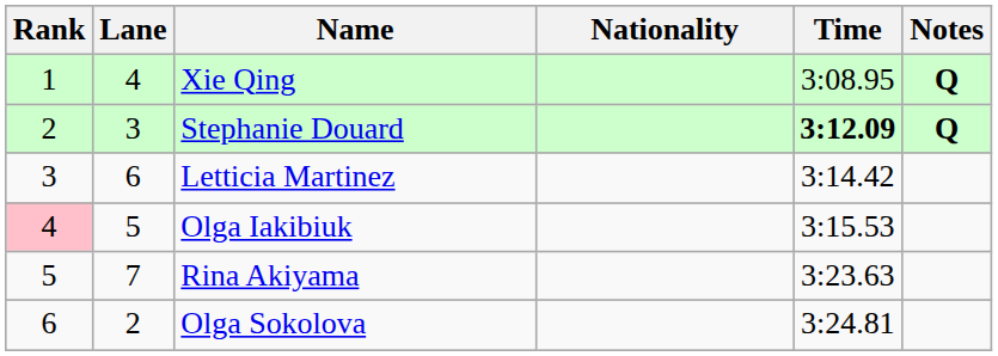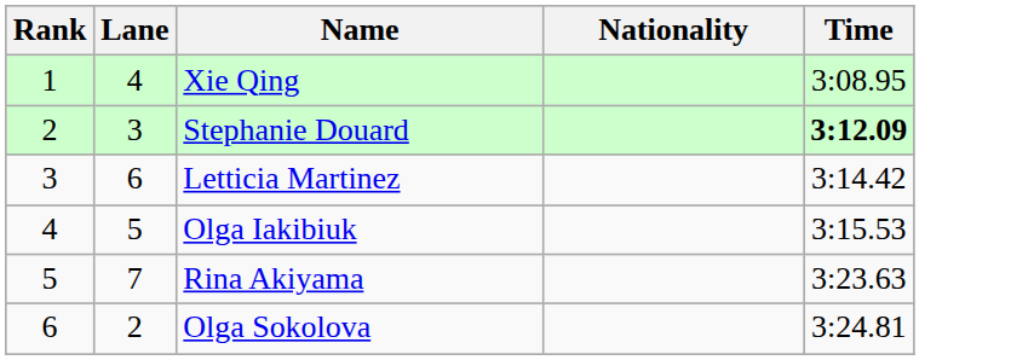 <table class="wikitable sortable" style="text-align:center">
 <tr>
 <th>Rank</th>
 <th>Lane</th>
 <th style="width:180px">Name</th>
 <th style="width:125px">Nationality</th>
 <th>Time</th>
-<th>Notes</th>
 </tr>
 <tr style="background:#cfc;">
 <td>1</td>
 <td>4</td>
 <td style="text-align:left;"><a href='#'>Xie Qing</a></td>
 <td style="text-align:left;"></td>
 <td>3:08.95</td>
-<td><strong>Q</strong></td>
 </tr>
 <tr style="background:#cfc;">
 <td>2</td>
 <td>3</td>
 <td style="text-align:left;"><a href='#'>Stephanie Douard</a></td>
 <td style="text-align:left;"></td>
 <td><strong>3:12.09</strong></td>
-<td><strong>Q</strong></td>
 </tr>
 <tr>
 <td>3</td>
 <td>6</td>
 <td style="text-align:left;"><a href='#'>Letticia Martinez</a></td>
 <td style="text-align:left;"></td>
 <td>3:14.42</td>
-<td></td>
 </tr>
 <tr>
-<td style="background: pink;">4</td>
+<td>4</td>
 <td>5</td>
 <td style="text-align:left;"><a href='#'>Olga Iakibiuk</a></td>
 <td style="text-align:left;"></td>
 <td>3:15.53</td>
-<td></td>
 </tr>
 <tr>
 <td>5</td>
 <td>7</td>
 <td style="text-align:left;"><a href='#'>Rina Akiyama</a></td>
 <td style="text-align:left;"></td>
 <td>3:23.63</td>
-<td></td>
 </tr>
 <tr>
 <td>6</td>
 <td>2</td>
 <td style="text-align:left;"><a href='#'>Olga Sokolova</a></td>
 <td style="text-align:left;"></td>
 <td>3:24.81</td>
-<td></td>
 </tr>
 </table>
